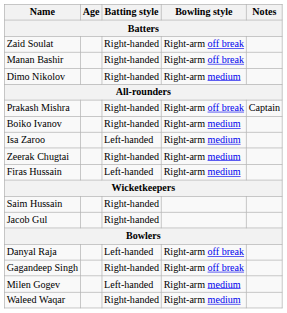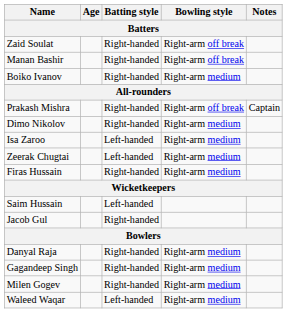 <table class="wikitable">
 <tr>
 <th>Name</th>
 <th>Age</th>
 <th>Batting style</th>
 <th>Bowling style</th>
 <th>Notes</th>
 </tr>
 <tr>
 <th colspan="5">Batters</th>
 </tr>
 <tr>
 <td>Zaid Soulat</td>
 <td></td>
 <td>Right-handed</td>
 <td>Right-arm <a href='#'>off break</a></td>
 <td></td>
 </tr>
 <tr>
 <td>Manan Bashir</td>
 <td></td>
 <td>Right-handed</td>
 <td>Right-arm <a href='#'>off break</a></td>
 <td></td>
 </tr>
 <tr>
-<td>Dimo Nikolov</td>
+<td>Boiko Ivanov</td>
 <td></td>
 <td>Right-handed</td>
 <td>Right-arm <a href='#'>medium</a></td>
 <td></td>
 </tr>
 <tr>
 <th colspan="5">All-rounders</th>
 </tr>
 <tr>
 <td>Prakash Mishra</td>
 <td></td>
 <td>Right-handed</td>
 <td>Right-arm <a href='#'>off break</a></td>
 <td>Captain</td>
 </tr>
 <tr>
-<td>Boiko Ivanov</td>
+<td>Dimo Nikolov</td>
 <td></td>
 <td>Right-handed</td>
 <td>Right-arm <a href='#'>medium</a></td>
 <td></td>
 </tr>
 <tr>
 <td>Isa Zaroo</td>
 <td></td>
 <td>Left-handed</td>
 <td>Right-arm <a href='#'>medium</a></td>
 <td></td>
 </tr>
 <tr>
 <td>Zeerak Chugtai</td>
 <td></td>
-<td>Right-handed</td>
+<td>Left-handed</td>
 <td>Right-arm <a href='#'>medium</a></td>
 <td></td>
 </tr>
 <tr>
 <td>Firas Hussain</td>
 <td></td>
-<td>Left-handed</td>
+<td>Right-handed</td>
 <td>Right-arm <a href='#'>medium</a></td>
 <td></td>
 </tr>
 <tr>
 <th colspan="5">Wicketkeepers</th>
 </tr>
 <tr>
 <td>Saim Hussain</td>
 <td></td>
-<td>Right-handed</td>
+<td>Left-handed</td>
 <td></td>
 <td></td>
 </tr>
 <tr>
 <td>Jacob Gul</td>
 <td></td>
 <td>Right-handed</td>
 <td></td>
 <td></td>
 </tr>
 <tr>
 <th colspan="5">Bowlers</th>
 </tr>
 <tr>
 <td>Danyal Raja</td>
 <td></td>
-<td>Left-handed</td>
-<td>Right-arm <a href='#'>off break</a></td>
+<td>Right-handed</td>
+<td>Right-arm <a href='#'>medium</a></td>
 <td></td>
 </tr>
 <tr>
 <td>Gagandeep Singh</td>
 <td></td>
 <td>Right-handed</td>
-<td>Right-arm <a href='#'>off break</a></td>
+<td>Right-arm <a href='#'>medium</a></td>
 <td></td>
 </tr>
 <tr>
 <td>Milen Gogev</td>
 <td></td>
-<td>Left-handed</td>
+<td>Right-handed</td>
 <td>Right-arm <a href='#'>medium</a></td>
 <td></td>
 </tr>
 <tr>
 <td>Waleed Waqar</td>
 <td></td>
-<td>Right-handed</td>
+<td>Left-handed</td>
 <td>Right-arm <a href='#'>medium</a></td>
 <td></td>
 </tr>
 </table>
